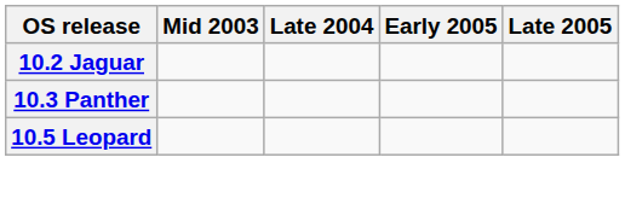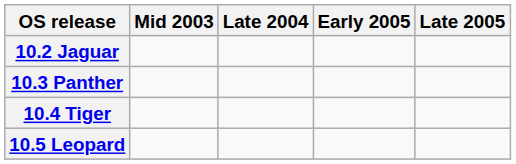 <table class="wikitable mw-collapsible style=" style="font-size: 80%">
 <tr>
 <th>OS release</th>
 <th>Mid 2003</th>
 <th>Late 2004</th>
 <th>Early 2005</th>
 <th>Late 2005</th>
 </tr>
 <tr>
 <th><a href='#'>10.2 Jaguar</a></th>
 <td></td>
 <td></td>
 <td></td>
 <td></td>
 </tr>
 <tr>
 <th><a href='#'>10.3 Panther</a></th>
 <td></td>
 <td></td>
 <td></td>
 <td></td>
 </tr>
 <tr>
+<th><a href='#'>10.4 Tiger</a></th>
+<td></td>
+<td></td>
+<td></td>
+<td></td>
+</tr>
+<tr>
 <th><a href='#'>10.5 Leopard</a></th>
 <td></td>
 <td></td>
 <td></td>
 <td></td>
 </tr>
 </table>
